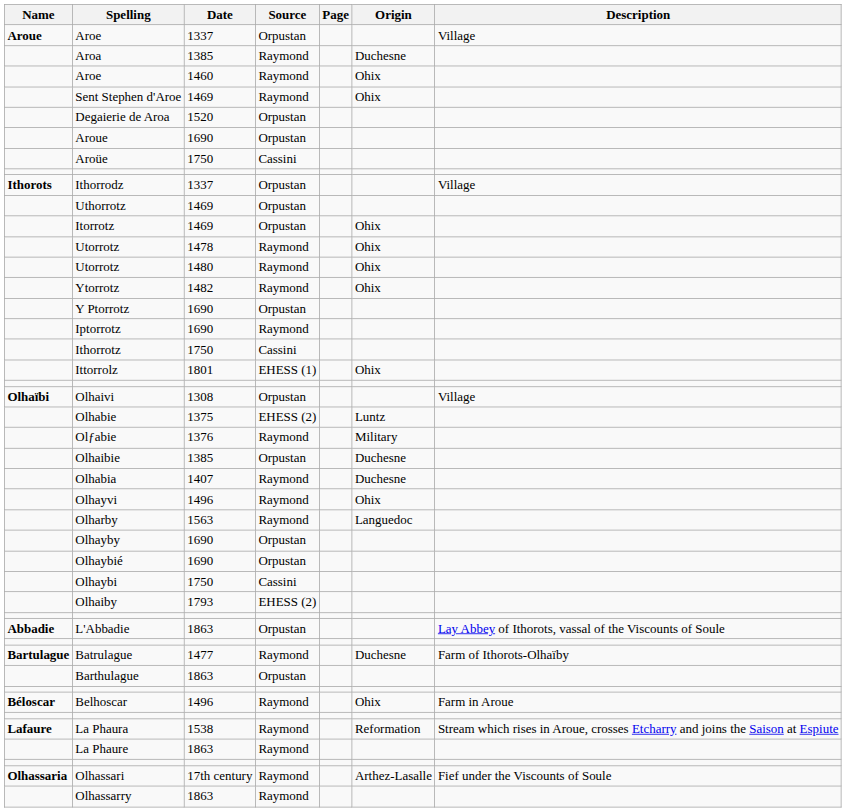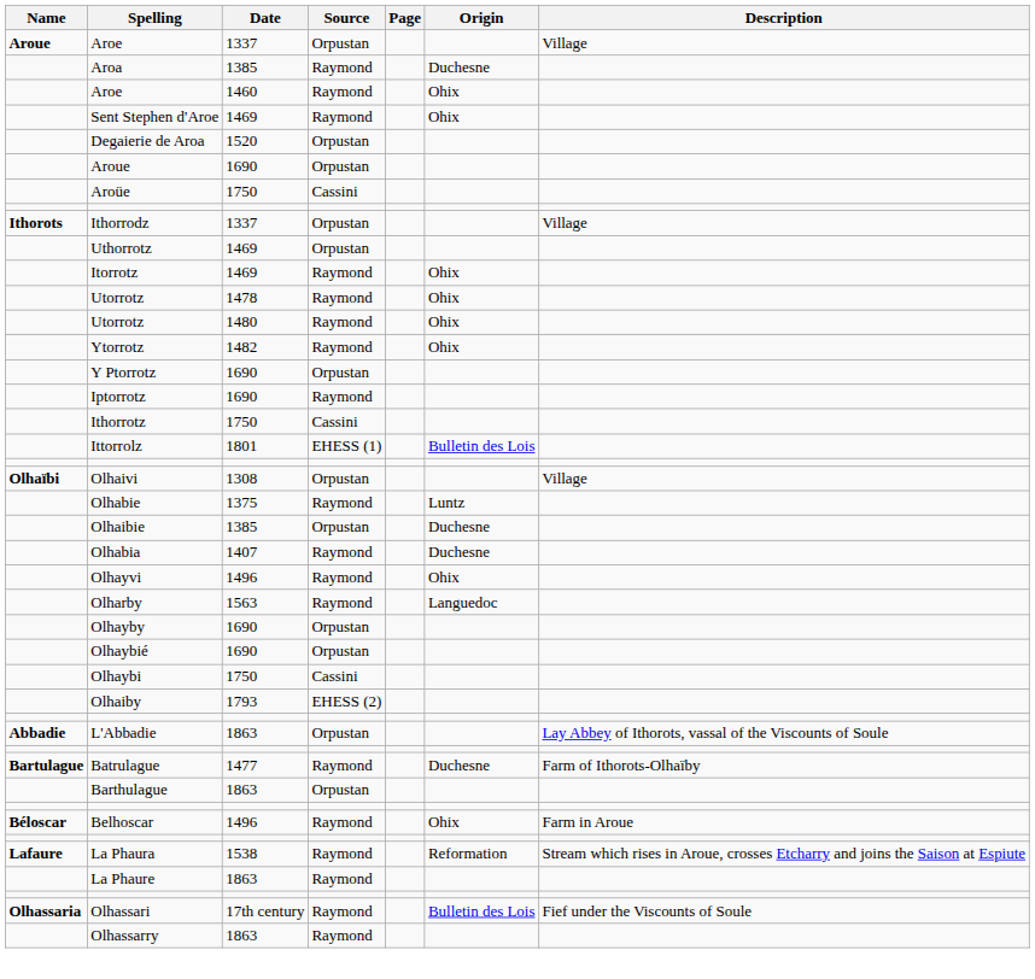 <table class="wikitable">
 <tr>
 <th>Name</th>
 <th>Spelling</th>
 <th>Date</th>
 <th>Source</th>
 <th>Page</th>
 <th>Origin</th>
 <th>Description</th>
 </tr>
 <tr>
 <td><strong>Aroue</strong></td>
 <td>Aroe</td>
 <td>1337</td>
 <td>Orpustan</td>
 <td></td>
 <td></td>
 <td>Village</td>
 </tr>
 <tr>
 <td></td>
 <td>Aroa</td>
 <td>1385</td>
 <td>Raymond</td>
 <td></td>
 <td>Duchesne</td>
 <td></td>
 </tr>
 <tr>
 <td></td>
 <td>Aroe</td>
 <td>1460</td>
 <td>Raymond</td>
 <td></td>
 <td>Ohix</td>
 <td></td>
 </tr>
 <tr>
 <td></td>
 <td>Sent Stephen d'Aroe</td>
 <td>1469</td>
 <td>Raymond</td>
 <td></td>
 <td>Ohix</td>
 <td></td>
 </tr>
 <tr>
 <td></td>
 <td>Degaierie de Aroa</td>
 <td>1520</td>
 <td>Orpustan</td>
 <td></td>
 <td></td>
 <td></td>
 </tr>
 <tr>
 <td></td>
 <td>Aroue</td>
 <td>1690</td>
 <td>Orpustan</td>
 <td></td>
 <td></td>
 <td></td>
 </tr>
 <tr>
 <td></td>
 <td>Aroüe</td>
 <td>1750</td>
 <td>Cassini</td>
 <td></td>
 <td></td>
 <td></td>
 </tr>
 <tr>
 <td></td>
 <td></td>
 <td></td>
 <td></td>
 <td></td>
 <td></td>
 <td></td>
 </tr>
 <tr>
 <td><strong>Ithorots</strong></td>
 <td>Ithorrodz</td>
 <td>1337</td>
 <td>Orpustan</td>
 <td></td>
 <td></td>
 <td>Village</td>
 </tr>
 <tr>
 <td></td>
 <td>Uthorrotz</td>
 <td>1469</td>
 <td>Orpustan</td>
 <td></td>
 <td></td>
 <td></td>
 </tr>
 <tr>
 <td></td>
 <td>Itorrotz</td>
 <td>1469</td>
-<td>Orpustan</td>
+<td>Raymond</td>
 <td></td>
 <td>Ohix</td>
 <td></td>
 </tr>
 <tr>
 <td></td>
 <td>Utorrotz</td>
 <td>1478</td>
 <td>Raymond</td>
 <td></td>
 <td>Ohix</td>
 <td></td>
 </tr>
 <tr>
 <td></td>
 <td>Utorrotz</td>
 <td>1480</td>
 <td>Raymond</td>
 <td></td>
 <td>Ohix</td>
 <td></td>
 </tr>
 <tr>
 <td></td>
 <td>Ytorrotz</td>
 <td>1482</td>
 <td>Raymond</td>
 <td></td>
 <td>Ohix</td>
 <td></td>
 </tr>
 <tr>
 <td></td>
 <td>Y Ptorrotz</td>
 <td>1690</td>
 <td>Orpustan</td>
 <td></td>
 <td></td>
 <td></td>
 </tr>
 <tr>
 <td></td>
 <td>Iptorrotz</td>
 <td>1690</td>
 <td>Raymond</td>
 <td></td>
 <td></td>
 <td></td>
 </tr>
 <tr>
 <td></td>
 <td>Ithorrotz</td>
 <td>1750</td>
 <td>Cassini</td>
 <td></td>
 <td></td>
 <td></td>
 </tr>
 <tr>
 <td></td>
 <td>Ittorrolz</td>
 <td>1801</td>
 <td>EHESS (1)</td>
 <td></td>
-<td>Ohix</td>
+<td><a href='#'>Bulletin des Lois</a></td>
 <td></td>
 </tr>
 <tr>
 <td></td>
 <td></td>
 <td></td>
 <td></td>
 <td></td>
 <td></td>
 <td></td>
 </tr>
 <tr>
 <td><strong>Olhaïbi</strong></td>
 <td>Olhaivi</td>
 <td>1308</td>
 <td>Orpustan</td>
 <td></td>
 <td></td>
 <td>Village</td>
 </tr>
 <tr>
 <td></td>
 <td>Olhabie</td>
 <td>1375</td>
-<td>EHESS (2)</td>
+<td>Raymond</td>
 <td></td>
 <td>Luntz</td>
-<td></td>
-</tr>
-<tr>
-<td></td>
-<td>Olƒabie</td>
-<td>1376</td>
-<td>Raymond</td>
-<td></td>
-<td>Military</td>
 <td></td>
 </tr>
 <tr>
 <td></td>
 <td>Olhaibie</td>
 <td>1385</td>
 <td>Orpustan</td>
 <td></td>
 <td>Duchesne</td>
 <td></td>
 </tr>
 <tr>
 <td></td>
 <td>Olhabia</td>
 <td>1407</td>
 <td>Raymond</td>
 <td></td>
 <td>Duchesne</td>
 <td></td>
 </tr>
 <tr>
 <td></td>
 <td>Olhayvi</td>
 <td>1496</td>
 <td>Raymond</td>
 <td></td>
 <td>Ohix</td>
 <td></td>
 </tr>
 <tr>
 <td></td>
 <td>Olharby</td>
 <td>1563</td>
 <td>Raymond</td>
 <td></td>
 <td>Languedoc</td>
 <td></td>
 </tr>
 <tr>
 <td></td>
 <td>Olhayby</td>
 <td>1690</td>
 <td>Orpustan</td>
 <td></td>
 <td></td>
 <td></td>
 </tr>
 <tr>
 <td></td>
 <td>Olhaybié</td>
 <td>1690</td>
 <td>Orpustan</td>
 <td></td>
 <td></td>
 <td></td>
 </tr>
 <tr>
 <td></td>
 <td>Olhaybi</td>
 <td>1750</td>
 <td>Cassini</td>
 <td></td>
 <td></td>
 <td></td>
 </tr>
 <tr>
 <td></td>
 <td>Olhaiby</td>
 <td>1793</td>
 <td>EHESS (2)</td>
 <td></td>
 <td></td>
 <td></td>
 </tr>
 <tr>
 <td></td>
 <td></td>
 <td></td>
 <td></td>
 <td></td>
 <td></td>
 <td></td>
 </tr>
 <tr>
 <td><strong>Abbadie</strong></td>
 <td>L'Abbadie</td>
 <td>1863</td>
 <td>Orpustan</td>
 <td></td>
 <td></td>
 <td><a href='#'>Lay Abbey</a> of Ithorots, vassal of the Viscounts of Soule</td>
 </tr>
 <tr>
 <td></td>
 <td></td>
 <td></td>
 <td></td>
 <td></td>
 <td></td>
 <td></td>
 </tr>
 <tr>
 <td><strong>Bartulague</strong></td>
 <td>Batrulague</td>
 <td>1477</td>
 <td>Raymond</td>
 <td></td>
 <td>Duchesne</td>
 <td>Farm of Ithorots-Olhaïby</td>
 </tr>
 <tr>
 <td></td>
 <td>Barthulague</td>
 <td>1863</td>
 <td>Orpustan</td>
 <td></td>
 <td></td>
 <td></td>
 </tr>
 <tr>
 <td></td>
 <td></td>
 <td></td>
 <td></td>
 <td></td>
 <td></td>
 <td></td>
 </tr>
 <tr>
 <td><strong>Béloscar</strong></td>
 <td>Belhoscar</td>
 <td>1496</td>
 <td>Raymond</td>
 <td></td>
 <td>Ohix</td>
 <td>Farm in Aroue</td>
 </tr>
 <tr>
 <td></td>
 <td></td>
 <td></td>
 <td></td>
 <td></td>
 <td></td>
 <td></td>
 </tr>
 <tr>
 <td><strong>Lafaure</strong></td>
 <td>La Phaura</td>
 <td>1538</td>
 <td>Raymond</td>
 <td></td>
 <td>Reformation</td>
 <td>Stream which rises in Aroue, crosses <a href='#'>Etcharry</a> and joins the <a href='#'>Saison</a> at <a href='#'>Espiute</a></td>
 </tr>
 <tr>
 <td></td>
 <td>La Phaure</td>
 <td>1863</td>
 <td>Raymond</td>
 <td></td>
 <td></td>
 <td></td>
 </tr>
 <tr>
 <td></td>
 <td></td>
 <td></td>
 <td></td>
 <td></td>
 <td></td>
 <td></td>
 </tr>
 <tr>
 <td><strong>Olhassaria</strong></td>
 <td>Olhassari</td>
 <td>17th century</td>
 <td>Raymond</td>
 <td></td>
-<td>Arthez-Lasalle</td>
+<td><a href='#'>Bulletin des Lois</a></td>
 <td>Fief under the Viscounts of Soule</td>
 </tr>
 <tr>
 <td></td>
 <td>Olhassarry</td>
 <td>1863</td>
 <td>Raymond</td>
 <td></td>
 <td></td>
 <td></td>
 </tr>
 </table>
